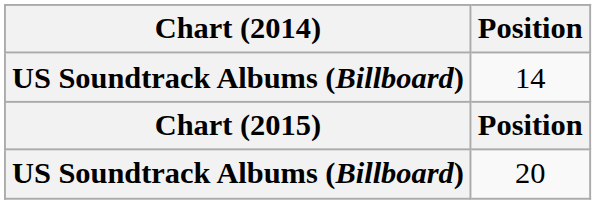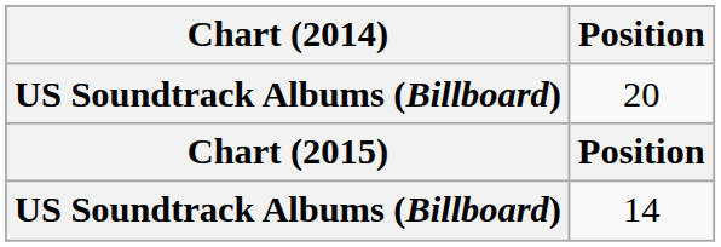 <table class="wikitable plainrowheaders">
 <tr>
 <th scope="col">Chart (2014)</th>
 <th scope="col">Position</th>
 </tr>
 <tr>
 <th scope="row">US Soundtrack Albums (<em>Billboard</em>)</th>
-<td align=center>14</td>
+<td align=center>20</td>
 </tr>
 <tr>
 <th scope="col">Chart (2015)</th>
 <th scope="col">Position</th>
 </tr>
 <tr>
 <th scope="row">US Soundtrack Albums (<em>Billboard</em>)</th>
-<td align=center>20</td>
+<td align=center>14</td>
 </tr>
 </table>
